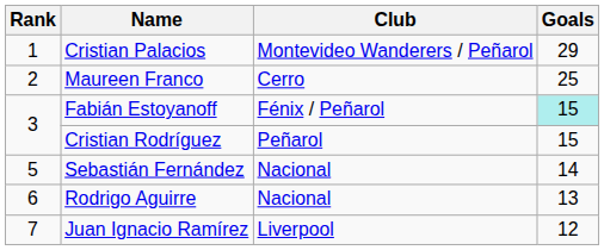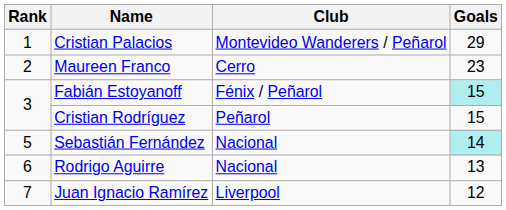 <table class="wikitable">
 <tr>
 <th>Rank</th>
 <th>Name</th>
 <th>Club</th>
 <th>Goals</th>
 </tr>
 <tr>
 <td align=center>1</td>
 <td> <a href='#'>Cristian Palacios</a></td>
 <td><a href='#'>Montevideo Wanderers</a> / <a href='#'>Peñarol</a></td>
 <td align=center>29</td>
 </tr>
 <tr>
 <td align=center>2</td>
 <td> <a href='#'>Maureen Franco</a></td>
 <td><a href='#'>Cerro</a></td>
-<td align=center>25</td>
+<td align=center>23</td>
 </tr>
 <tr>
 <td rowspan=2 align=center>3</td>
 <td> <a href='#'>Fabián Estoyanoff</a></td>
 <td><a href='#'>Fénix</a> / <a href='#'>Peñarol</a></td>
 <td align=center style="background: paleturquoise;">15</td>
 </tr>
 <tr>
 <td> <a href='#'>Cristian Rodríguez</a></td>
 <td><a href='#'>Peñarol</a></td>
 <td align=center>15</td>
 </tr>
 <tr>
 <td align=center>5</td>
 <td> <a href='#'>Sebastián Fernández</a></td>
 <td><a href='#'>Nacional</a></td>
-<td align=center>14</td>
+<td align=center style="background: paleturquoise;">14</td>
 </tr>
 <tr>
 <td align=center>6</td>
 <td> <a href='#'>Rodrigo Aguirre</a></td>
 <td><a href='#'>Nacional</a></td>
 <td align=center>13</td>
 </tr>
 <tr>
 <td align=center>7</td>
 <td> <a href='#'>Juan Ignacio Ramírez</a></td>
 <td><a href='#'>Liverpool</a></td>
 <td align=center>12</td>
 </tr>
 </table>
